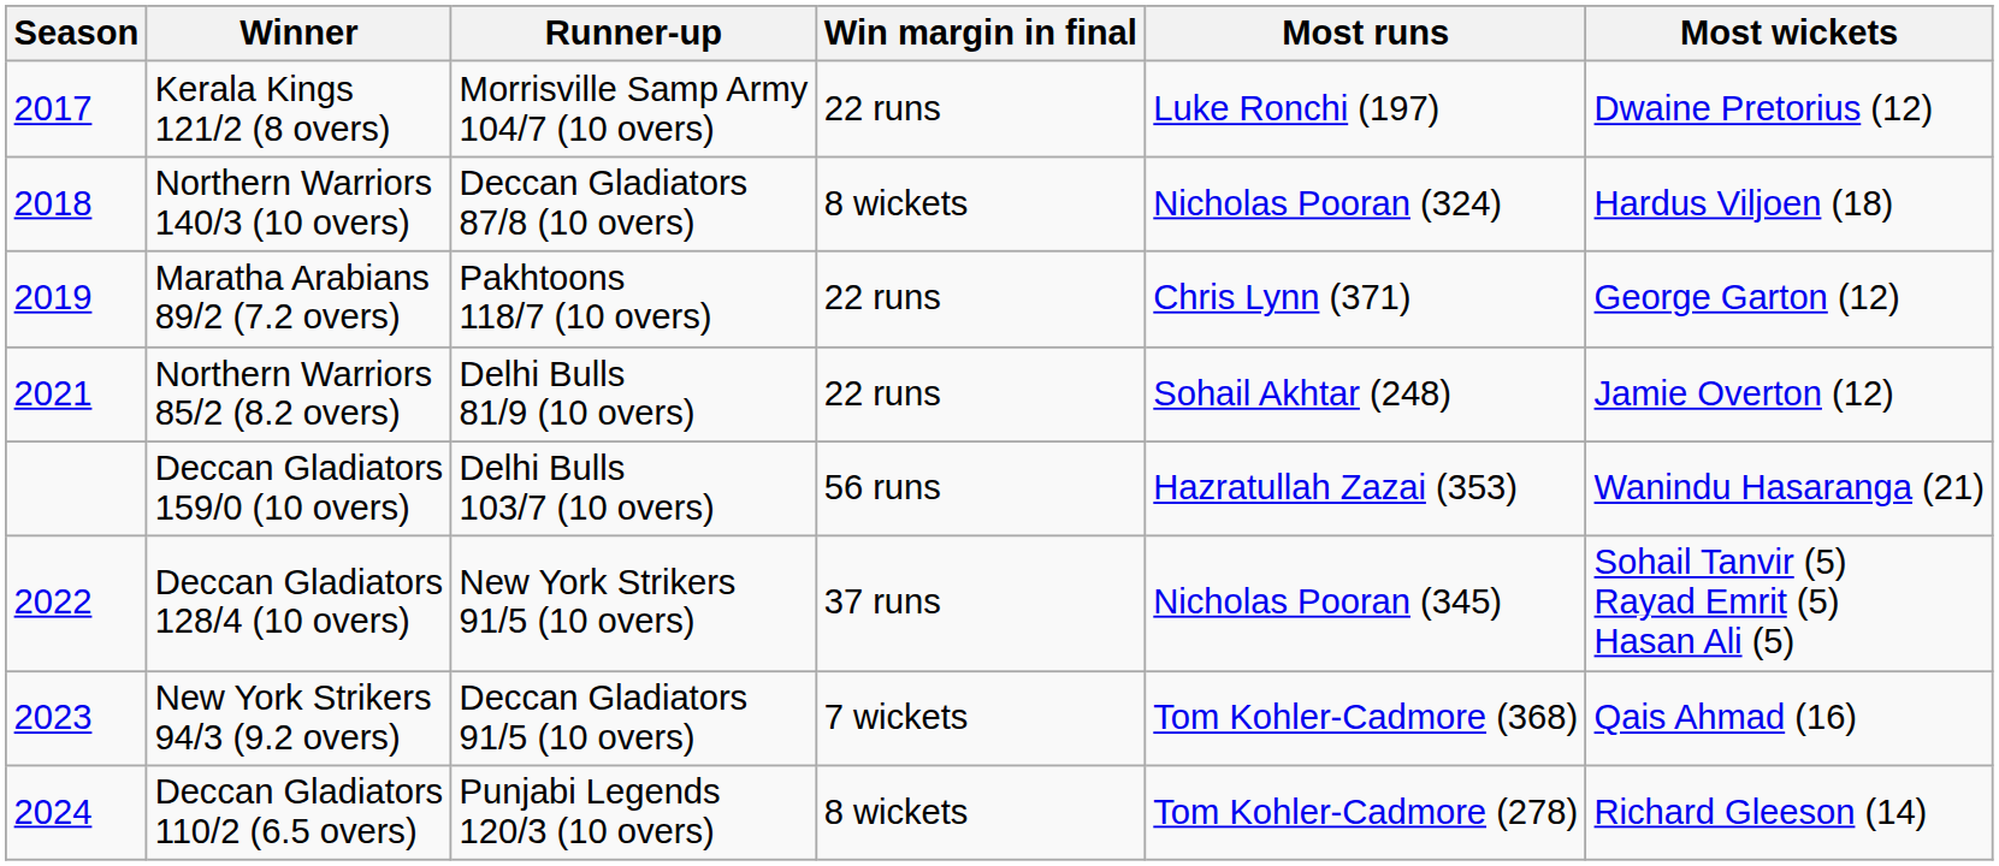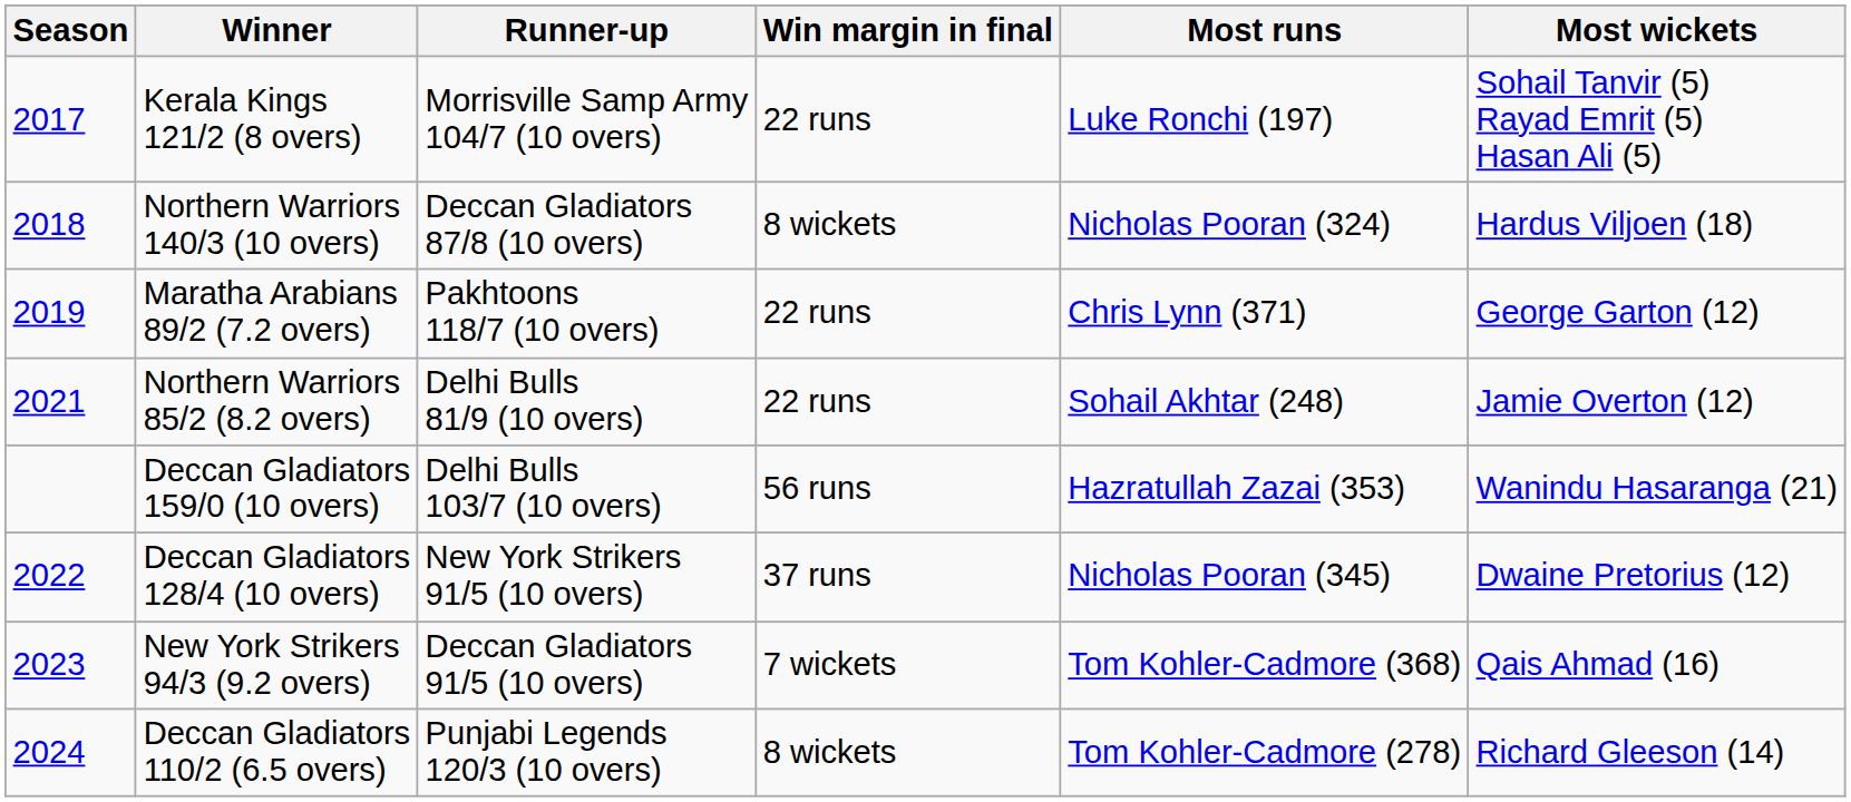 <table class="wikitable">
 <tr>
 <th>Season</th>
 <th>Winner</th>
 <th>Runner-up</th>
 <th>Win margin in final</th>
 <th>Most runs</th>
 <th>Most wickets</th>
 </tr>
 <tr>
 <td><a href='#'>2017</a></td>
 <td>Kerala Kings<br>121/2 (8 overs)</td>
 <td>Morrisville Samp Army<br>104/7 (10 overs)</td>
 <td>22 runs</td>
 <td><a href='#'>Luke Ronchi</a> (197)</td>
-<td><a href='#'>Dwaine Pretorius</a> (12)</td>
+<td><a href='#'>Sohail Tanvir</a> (5)<br> <a href='#'>Rayad Emrit</a> (5)<br> <a href='#'>Hasan Ali</a> (5)</td>
 </tr>
 <tr>
 <td><a href='#'>2018</a></td>
 <td>Northern Warriors<br>140/3 (10 overs)</td>
 <td>Deccan Gladiators<br>87/8 (10 overs)</td>
 <td>8 wickets</td>
 <td><a href='#'>Nicholas Pooran</a> (324)</td>
 <td><a href='#'>Hardus Viljoen</a> (18)</td>
 </tr>
 <tr>
 <td><a href='#'>2019</a></td>
 <td>Maratha Arabians<br>89/2 (7.2 overs)</td>
 <td>Pakhtoons<br>118/7 (10 overs)</td>
 <td>22 runs</td>
 <td><a href='#'>Chris Lynn</a> (371)</td>
 <td><a href='#'>George Garton</a> (12)</td>
 </tr>
 <tr>
 <td><a href='#'>2021</a></td>
 <td>Northern Warriors<br>85/2 (8.2 overs)</td>
 <td>Delhi Bulls<br>81/9 (10 overs)</td>
 <td>22 runs</td>
 <td><a href='#'>Sohail Akhtar</a> (248)</td>
 <td><a href='#'>Jamie Overton</a> (12)</td>
 </tr>
 <tr>
 <td></td>
 <td>Deccan Gladiators<br>159/0 (10 overs)</td>
 <td>Delhi Bulls<br>103/7 (10 overs)</td>
 <td>56 runs</td>
 <td><a href='#'>Hazratullah Zazai</a> (353)</td>
 <td><a href='#'>Wanindu Hasaranga</a> (21)</td>
 </tr>
 <tr>
 <td><a href='#'>2022</a></td>
 <td>Deccan Gladiators<br>128/4 (10 overs)</td>
 <td>New York Strikers<br>91/5 (10 overs)</td>
 <td>37 runs</td>
 <td><a href='#'>Nicholas Pooran</a> (345)</td>
-<td><a href='#'>Sohail Tanvir</a> (5)<br> <a href='#'>Rayad Emrit</a> (5)<br> <a href='#'>Hasan Ali</a> (5)</td>
+<td><a href='#'>Dwaine Pretorius</a> (12)</td>
 </tr>
 <tr>
 <td><a href='#'>2023</a></td>
 <td>New York Strikers<br>94/3 (9.2 overs)</td>
 <td>Deccan Gladiators<br>91/5 (10 overs)</td>
 <td>7 wickets</td>
 <td><a href='#'>Tom Kohler-Cadmore</a> (368)</td>
 <td><a href='#'>Qais Ahmad</a> (16)</td>
 </tr>
 <tr>
 <td><a href='#'>2024</a></td>
 <td>Deccan Gladiators<br>110/2 (6.5 overs)</td>
 <td>Punjabi Legends<br>120/3 (10 overs)</td>
 <td>8 wickets</td>
 <td><a href='#'>Tom Kohler-Cadmore</a> (278)</td>
 <td><a href='#'>Richard Gleeson</a> (14)</td>
 </tr>
 </table>
